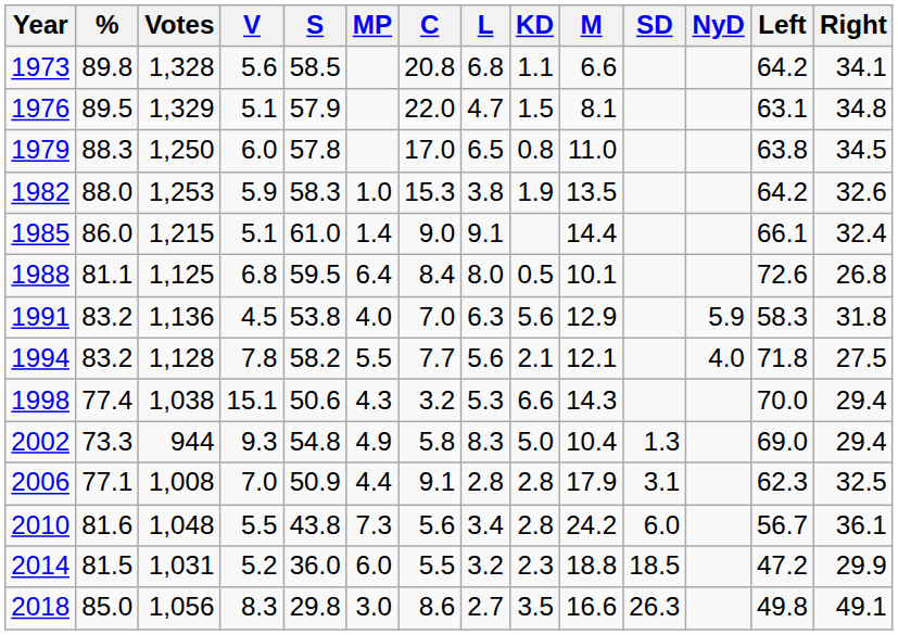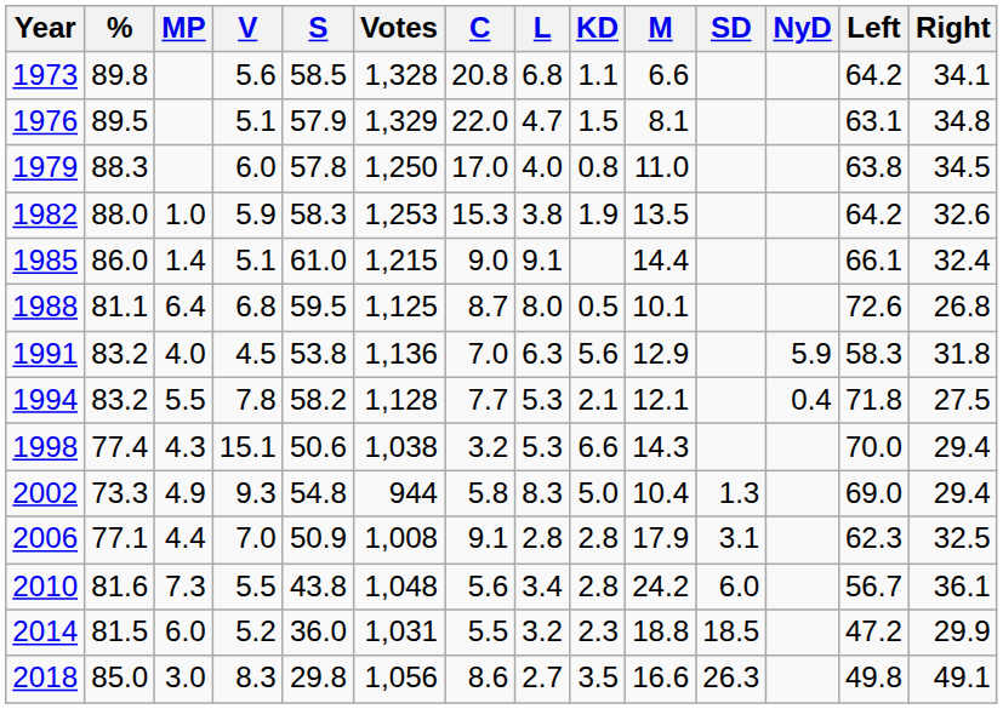 <table class="wikitable sortable" style=text-align:right>
 <tr>
 <th>Year</th>
 <th>%</th>
-<th>Votes</th>
+<th><a href='#'>MP</a></th>
 <th><a href='#'>V</a></th>
 <th><a href='#'>S</a></th>
-<th><a href='#'>MP</a></th>
+<th>Votes</th>
 <th><a href='#'>C</a></th>
 <th><a href='#'>L</a></th>
 <th><a href='#'>KD</a></th>
 <th><a href='#'>M</a></th>
 <th><a href='#'>SD</a></th>
 <th><a href='#'>NyD</a></th>
 <th>Left</th>
 <th>Right</th>
 </tr>
 <tr>
 <td align=left><a href='#'>1973</a></td>
 <td>89.8</td>
-<td>1,328</td>
+<td></td>
 <td>5.6</td>
 <td>58.5</td>
-<td></td>
+<td>1,328</td>
 <td>20.8</td>
 <td>6.8</td>
 <td>1.1</td>
 <td>6.6</td>
 <td></td>
 <td></td>
 <td>64.2</td>
 <td>34.1</td>
 </tr>
 <tr>
 <td align=left><a href='#'>1976</a></td>
 <td>89.5</td>
-<td>1,329</td>
+<td></td>
 <td>5.1</td>
 <td>57.9</td>
-<td></td>
+<td>1,329</td>
 <td>22.0</td>
 <td>4.7</td>
 <td>1.5</td>
 <td>8.1</td>
 <td></td>
 <td></td>
 <td>63.1</td>
 <td>34.8</td>
 </tr>
 <tr>
 <td align=left><a href='#'>1979</a></td>
 <td>88.3</td>
-<td>1,250</td>
+<td></td>
 <td>6.0</td>
 <td>57.8</td>
-<td></td>
+<td>1,250</td>
 <td>17.0</td>
-<td>6.5</td>
+<td>4.0</td>
 <td>0.8</td>
 <td>11.0</td>
 <td></td>
 <td></td>
 <td>63.8</td>
 <td>34.5</td>
 </tr>
 <tr>
 <td align=left><a href='#'>1982</a></td>
 <td>88.0</td>
-<td>1,253</td>
+<td>1.0</td>
 <td>5.9</td>
 <td>58.3</td>
-<td>1.0</td>
+<td>1,253</td>
 <td>15.3</td>
 <td>3.8</td>
 <td>1.9</td>
 <td>13.5</td>
 <td></td>
 <td></td>
 <td>64.2</td>
 <td>32.6</td>
 </tr>
 <tr>
 <td align=left><a href='#'>1985</a></td>
 <td>86.0</td>
-<td>1,215</td>
+<td>1.4</td>
 <td>5.1</td>
 <td>61.0</td>
-<td>1.4</td>
+<td>1,215</td>
 <td>9.0</td>
 <td>9.1</td>
 <td></td>
 <td>14.4</td>
 <td></td>
 <td></td>
 <td>66.1</td>
 <td>32.4</td>
 </tr>
 <tr>
 <td align=left><a href='#'>1988</a></td>
 <td>81.1</td>
-<td>1,125</td>
+<td>6.4</td>
 <td>6.8</td>
 <td>59.5</td>
-<td>6.4</td>
-<td>8.4</td>
+<td>1,125</td>
+<td>8.7</td>
 <td>8.0</td>
 <td>0.5</td>
 <td>10.1</td>
 <td></td>
 <td></td>
 <td>72.6</td>
 <td>26.8</td>
 </tr>
 <tr>
 <td align=left><a href='#'>1991</a></td>
 <td>83.2</td>
-<td>1,136</td>
+<td>4.0</td>
 <td>4.5</td>
 <td>53.8</td>
-<td>4.0</td>
+<td>1,136</td>
 <td>7.0</td>
 <td>6.3</td>
 <td>5.6</td>
 <td>12.9</td>
 <td></td>
 <td>5.9</td>
 <td>58.3</td>
 <td>31.8</td>
 </tr>
 <tr>
 <td align=left><a href='#'>1994</a></td>
 <td>83.2</td>
-<td>1,128</td>
+<td>5.5</td>
 <td>7.8</td>
 <td>58.2</td>
-<td>5.5</td>
+<td>1,128</td>
 <td>7.7</td>
-<td>5.6</td>
+<td>5.3</td>
 <td>2.1</td>
 <td>12.1</td>
 <td></td>
-<td>4.0</td>
+<td>0.4</td>
 <td>71.8</td>
 <td>27.5</td>
 </tr>
 <tr>
 <td align=left><a href='#'>1998</a></td>
 <td>77.4</td>
-<td>1,038</td>
+<td>4.3</td>
 <td>15.1</td>
 <td>50.6</td>
-<td>4.3</td>
+<td>1,038</td>
 <td>3.2</td>
 <td>5.3</td>
 <td>6.6</td>
 <td>14.3</td>
 <td></td>
 <td></td>
 <td>70.0</td>
 <td>29.4</td>
 </tr>
 <tr>
 <td align=left><a href='#'>2002</a></td>
 <td>73.3</td>
-<td>944</td>
+<td>4.9</td>
 <td>9.3</td>
 <td>54.8</td>
-<td>4.9</td>
+<td>944</td>
 <td>5.8</td>
 <td>8.3</td>
 <td>5.0</td>
 <td>10.4</td>
 <td>1.3</td>
 <td></td>
 <td>69.0</td>
 <td>29.4</td>
 </tr>
 <tr>
 <td align=left><a href='#'>2006</a></td>
 <td>77.1</td>
-<td>1,008</td>
+<td>4.4</td>
 <td>7.0</td>
 <td>50.9</td>
-<td>4.4</td>
+<td>1,008</td>
 <td>9.1</td>
 <td>2.8</td>
 <td>2.8</td>
 <td>17.9</td>
 <td>3.1</td>
 <td></td>
 <td>62.3</td>
 <td>32.5</td>
 </tr>
 <tr>
 <td align=left><a href='#'>2010</a></td>
 <td>81.6</td>
-<td>1,048</td>
+<td>7.3</td>
 <td>5.5</td>
 <td>43.8</td>
-<td>7.3</td>
+<td>1,048</td>
 <td>5.6</td>
 <td>3.4</td>
 <td>2.8</td>
 <td>24.2</td>
 <td>6.0</td>
 <td></td>
 <td>56.7</td>
 <td>36.1</td>
 </tr>
 <tr>
 <td align=left><a href='#'>2014</a></td>
 <td>81.5</td>
-<td>1,031</td>
+<td>6.0</td>
 <td>5.2</td>
 <td>36.0</td>
-<td>6.0</td>
+<td>1,031</td>
 <td>5.5</td>
 <td>3.2</td>
 <td>2.3</td>
 <td>18.8</td>
 <td>18.5</td>
 <td></td>
 <td>47.2</td>
 <td>29.9</td>
 </tr>
 <tr>
 <td align=left><a href='#'>2018</a></td>
 <td>85.0</td>
-<td>1,056</td>
+<td>3.0</td>
 <td>8.3</td>
 <td>29.8</td>
-<td>3.0</td>
+<td>1,056</td>
 <td>8.6</td>
 <td>2.7</td>
 <td>3.5</td>
 <td>16.6</td>
 <td>26.3</td>
 <td></td>
 <td>49.8</td>
 <td>49.1</td>
 </tr>
 </table>
